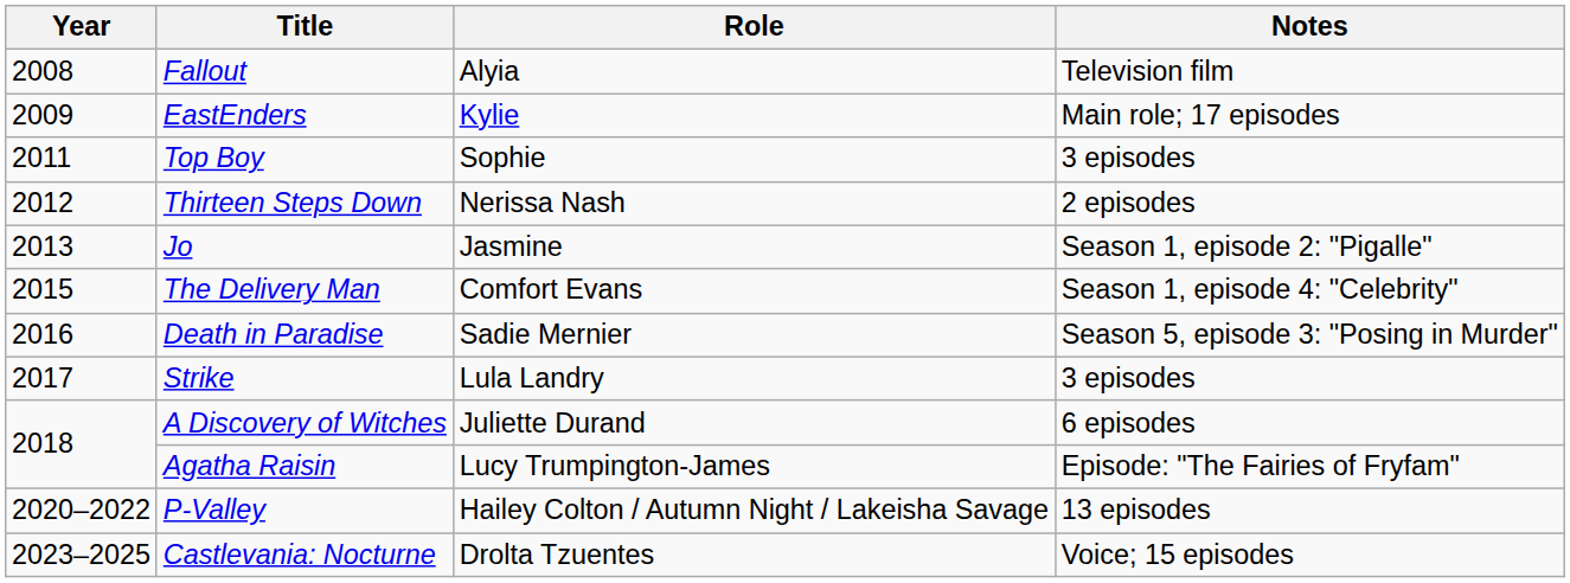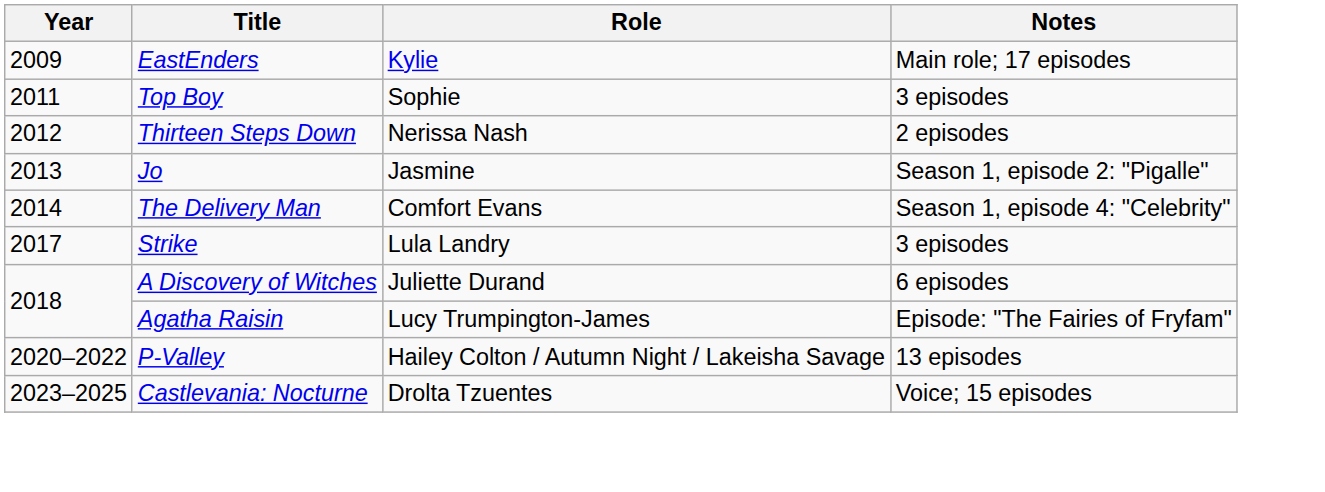 <table class="wikitable sortable">
 <tr>
 <th>Year</th>
 <th>Title</th>
 <th>Role</th>
 <th class="unsortable">Notes</th>
-</tr>
-<tr>
-<td>2008</td>
-<td><em><a href='#'>Fallout</a></em></td>
-<td>Alyia</td>
-<td>Television film</td>
 </tr>
 <tr>
 <td>2009</td>
 <td><em><a href='#'>EastEnders</a></em></td>
 <td><a href='#'>Kylie</a></td>
 <td>Main role; 17 episodes</td>
 </tr>
 <tr>
 <td>2011</td>
 <td><em><a href='#'>Top Boy</a></em></td>
 <td>Sophie</td>
 <td>3 episodes</td>
 </tr>
 <tr>
 <td>2012</td>
 <td><em><a href='#'>Thirteen Steps Down</a></em></td>
 <td>Nerissa Nash</td>
 <td>2 episodes</td>
 </tr>
 <tr>
 <td>2013</td>
 <td><em><a href='#'>Jo</a></em></td>
 <td>Jasmine</td>
 <td>Season 1, episode 2: "Pigalle"</td>
 </tr>
 <tr>
-<td>2015</td>
+<td>2014</td>
 <td><em><a href='#'>The Delivery Man</a></em></td>
 <td>Comfort Evans</td>
 <td>Season 1, episode 4: "Celebrity"</td>
-</tr>
-<tr>
-<td>2016</td>
-<td><em><a href='#'>Death in Paradise</a></em></td>
-<td>Sadie Mernier</td>
-<td>Season 5, episode 3: "Posing in Murder"</td>
 </tr>
 <tr>
 <td>2017</td>
 <td><em><a href='#'>Strike</a></em></td>
 <td>Lula Landry</td>
 <td>3 episodes</td>
 </tr>
 <tr>
 <td rowspan="2">2018</td>
 <td><em><a href='#'>A Discovery of Witches</a></em></td>
 <td>Juliette Durand</td>
 <td>6 episodes</td>
 </tr>
 <tr>
 <td><em><a href='#'>Agatha Raisin</a></em></td>
 <td>Lucy Trumpington-James</td>
 <td>Episode: "The Fairies of Fryfam"</td>
 </tr>
 <tr>
 <td>2020–2022</td>
 <td><em><a href='#'>P-Valley</a></em></td>
 <td>Hailey Colton / Autumn Night / Lakeisha Savage</td>
 <td>13 episodes</td>
 </tr>
 <tr>
 <td>2023–2025</td>
 <td><em><a href='#'>Castlevania: Nocturne</a></em></td>
 <td>Drolta Tzuentes</td>
 <td>Voice; 15 episodes</td>
 </tr>
 </table>
